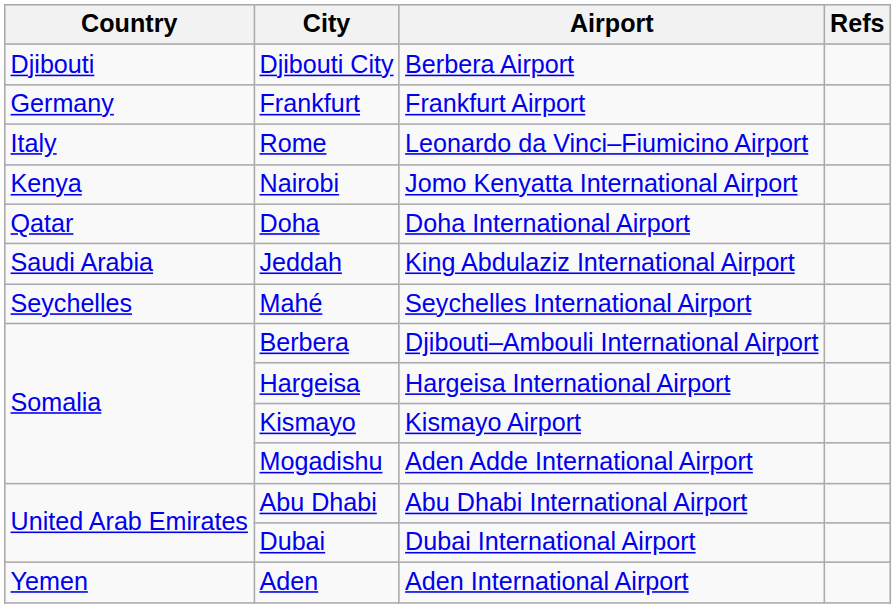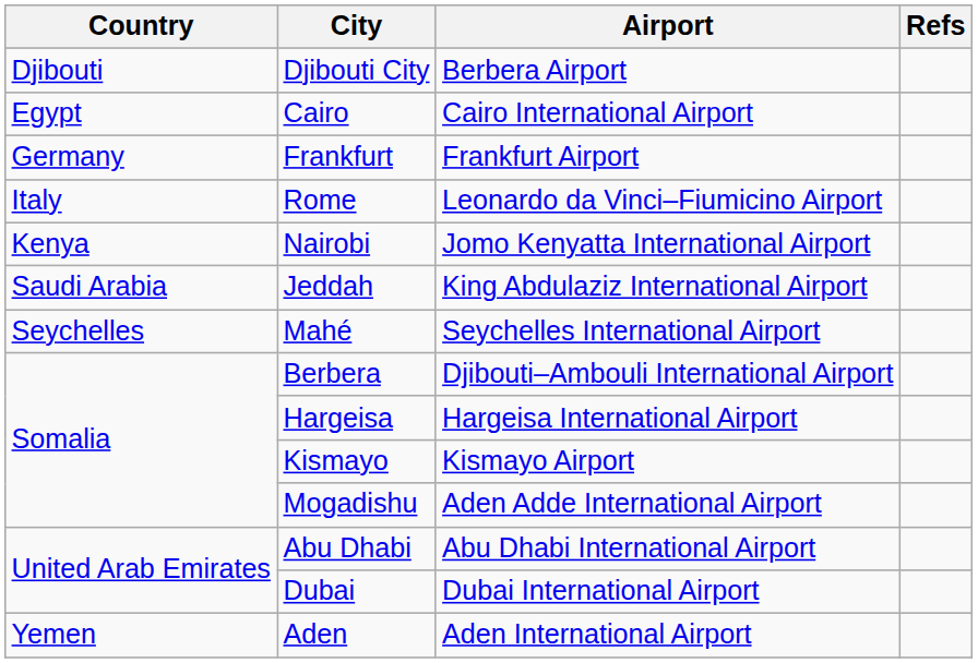 <table class="wikitable sortable toccolours">
 <tr>
 <th>Country</th>
 <th>City</th>
 <th>Airport</th>
 <th class="unsortable">Refs</th>
 </tr>
 <tr>
 <td><a href='#'>Djibouti</a></td>
 <td><a href='#'>Djibouti City</a></td>
 <td><a href='#'>Berbera Airport</a></td>
+<td align=center></td>
+</tr>
+<tr>
+<td><a href='#'>Egypt</a></td>
+<td><a href='#'>Cairo</a></td>
+<td><a href='#'>Cairo International Airport</a></td>
 <td align=center></td>
 </tr>
 <tr>
 <td><a href='#'>Germany</a></td>
 <td><a href='#'>Frankfurt</a></td>
 <td><a href='#'>Frankfurt Airport</a></td>
 <td align=center></td>
 </tr>
 <tr>
 <td><a href='#'>Italy</a></td>
 <td><a href='#'>Rome</a></td>
 <td><a href='#'>Leonardo da Vinci–Fiumicino Airport</a></td>
 <td align=center></td>
 </tr>
 <tr>
 <td><a href='#'>Kenya</a></td>
 <td><a href='#'>Nairobi</a></td>
 <td><a href='#'>Jomo Kenyatta International Airport</a></td>
-<td align=center></td>
-</tr>
-<tr>
-<td><a href='#'>Qatar</a></td>
-<td><a href='#'>Doha</a></td>
-<td><a href='#'>Doha International Airport</a></td>
 <td align=center></td>
 </tr>
 <tr>
 <td><a href='#'>Saudi Arabia</a></td>
 <td><a href='#'>Jeddah</a></td>
 <td><a href='#'>King Abdulaziz International Airport</a></td>
 <td align=center></td>
 </tr>
 <tr>
 <td><a href='#'>Seychelles</a></td>
 <td><a href='#'>Mahé</a></td>
 <td><a href='#'>Seychelles International Airport</a></td>
 <td align=center></td>
 </tr>
 <tr>
 <td rowspan="4"><a href='#'>Somalia</a></td>
 <td><a href='#'>Berbera</a></td>
 <td><a href='#'>Djibouti–Ambouli International Airport</a></td>
 <td align=center></td>
 </tr>
 <tr>
 <td><a href='#'>Hargeisa</a></td>
 <td><a href='#'>Hargeisa International Airport</a></td>
 <td align=center></td>
 </tr>
 <tr>
 <td><a href='#'>Kismayo</a></td>
 <td><a href='#'>Kismayo Airport</a></td>
 <td align=center></td>
 </tr>
 <tr>
 <td><a href='#'>Mogadishu</a></td>
 <td><a href='#'>Aden Adde International Airport</a></td>
 <td align=center></td>
 </tr>
 <tr>
 <td rowspan="2"><a href='#'>United Arab Emirates</a></td>
 <td><a href='#'>Abu Dhabi</a></td>
 <td><a href='#'>Abu Dhabi International Airport</a></td>
 <td align=center></td>
 </tr>
 <tr>
 <td><a href='#'>Dubai</a></td>
 <td><a href='#'>Dubai International Airport</a></td>
 <td align=center></td>
 </tr>
 <tr>
 <td><a href='#'>Yemen</a></td>
 <td><a href='#'>Aden</a></td>
 <td><a href='#'>Aden International Airport</a></td>
 <td align=center></td>
 </tr>
 </table>
